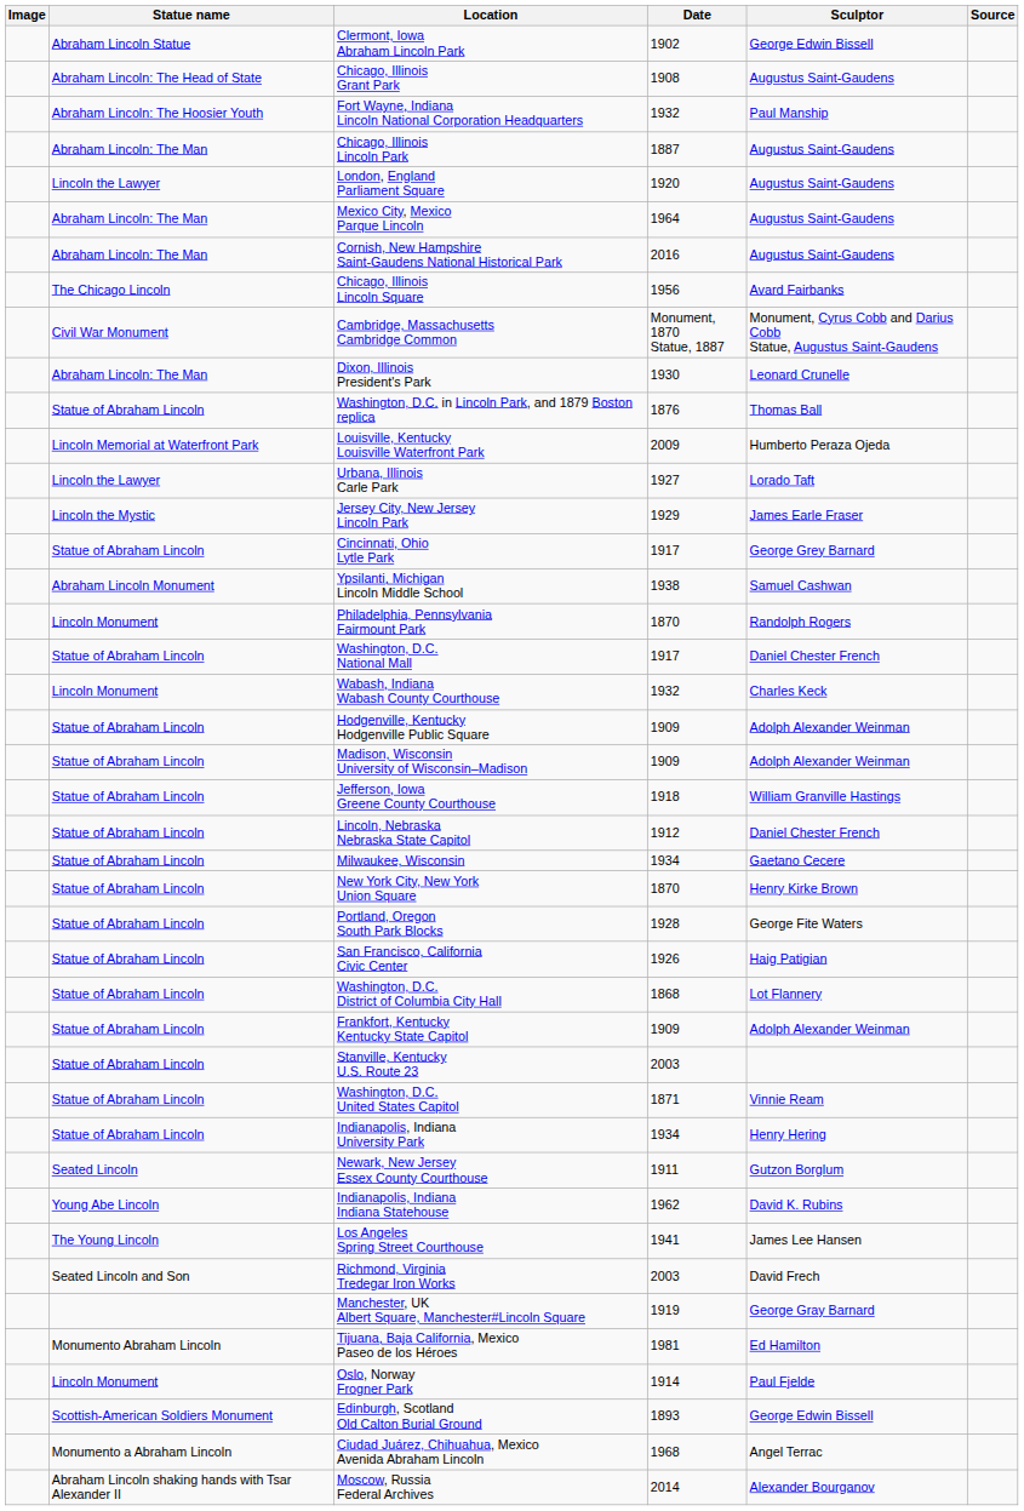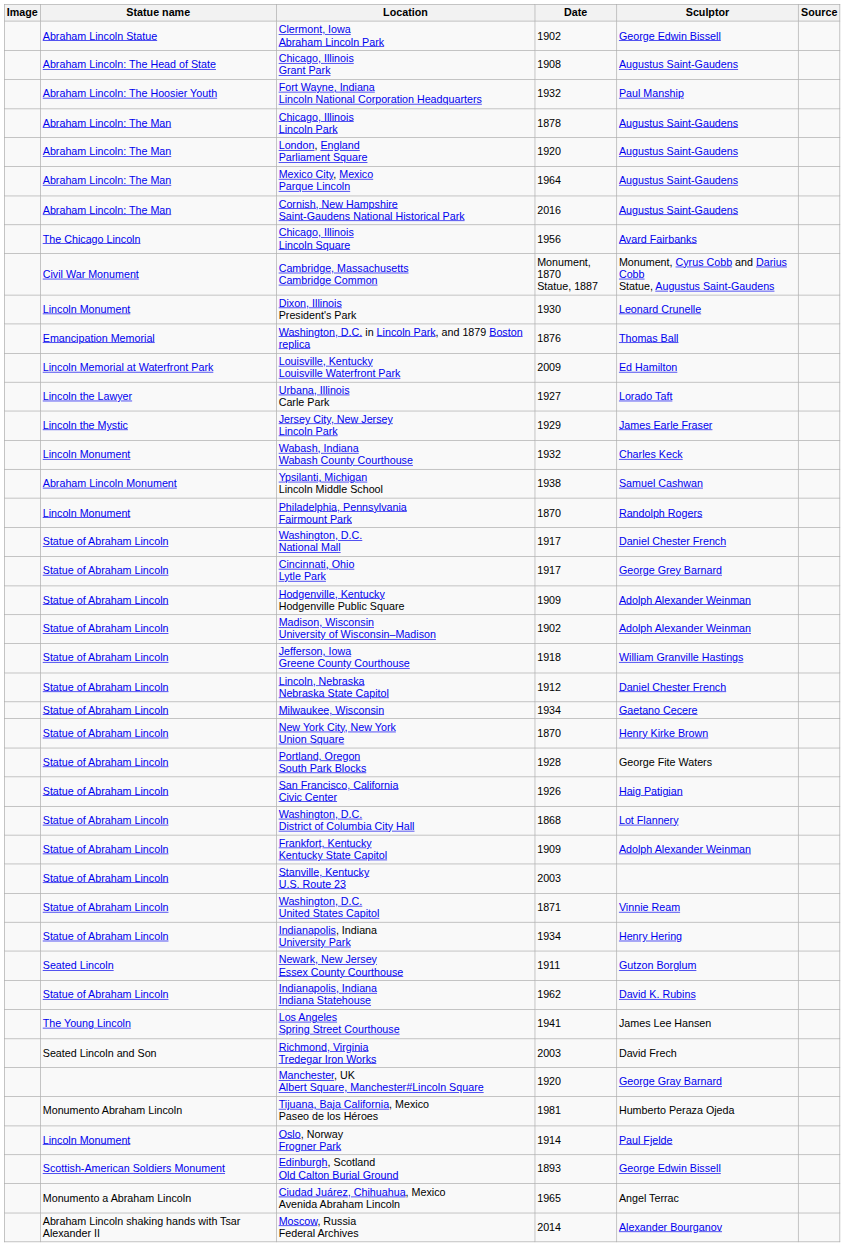 <table class="wikitable sortable">
 <tr>
 <th scope="col" class="unsortable">Image</th>
 <th scope="col">Statue name</th>
 <th scope="col">Location</th>
 <th scope="col">Date</th>
 <th scope="col">Sculptor</th>
 <th scope="col" class="unsortable">Source</th>
 </tr>
 <tr>
 <td></td>
 <td><a href='#'>Abraham Lincoln Statue</a></td>
 <td><a href='#'>Clermont, Iowa</a><br><a href='#'>Abraham Lincoln Park</a></td>
 <td>1902</td>
 <td><a href='#'>George Edwin Bissell</a></td>
 <td></td>
 </tr>
 <tr>
 <td></td>
 <td><a href='#'>Abraham Lincoln: The Head of State</a></td>
 <td><a href='#'>Chicago, Illinois</a><br><a href='#'>Grant Park</a></td>
 <td>1908</td>
 <td><a href='#'>Augustus Saint-Gaudens</a></td>
 <td></td>
 </tr>
 <tr>
 <td></td>
 <td><a href='#'>Abraham Lincoln: The Hoosier Youth</a></td>
 <td><a href='#'>Fort Wayne, Indiana</a><br><a href='#'>Lincoln National Corporation Headquarters</a></td>
 <td>1932</td>
 <td><a href='#'>Paul Manship</a></td>
 <td></td>
 </tr>
 <tr>
 <td></td>
 <td><a href='#'>Abraham Lincoln: The Man</a></td>
 <td><a href='#'>Chicago, Illinois</a><br><a href='#'>Lincoln Park</a></td>
-<td>1887</td>
+<td>1878</td>
 <td><a href='#'>Augustus Saint-Gaudens</a></td>
 <td></td>
 </tr>
 <tr>
 <td></td>
-<td><a href='#'>Lincoln the Lawyer</a></td>
+<td><a href='#'>Abraham Lincoln: The Man</a></td>
 <td><a href='#'>London</a>, <a href='#'>England</a><br><a href='#'>Parliament Square</a></td>
 <td>1920</td>
 <td><a href='#'>Augustus Saint-Gaudens</a></td>
 <td></td>
 </tr>
 <tr>
 <td></td>
 <td><a href='#'>Abraham Lincoln: The Man</a></td>
 <td><a href='#'>Mexico City</a>, <a href='#'>Mexico</a><br><a href='#'>Parque Lincoln</a></td>
 <td>1964</td>
 <td><a href='#'>Augustus Saint-Gaudens</a></td>
 <td></td>
 </tr>
 <tr>
 <td></td>
 <td><a href='#'>Abraham Lincoln: The Man</a></td>
 <td><a href='#'>Cornish, New Hampshire</a><br><a href='#'>Saint-Gaudens National Historical Park</a></td>
 <td>2016</td>
 <td><a href='#'>Augustus Saint-Gaudens</a></td>
 <td></td>
 </tr>
 <tr>
 <td></td>
 <td><a href='#'>The Chicago Lincoln</a></td>
 <td><a href='#'>Chicago, Illinois</a><br><a href='#'>Lincoln Square</a></td>
 <td>1956</td>
 <td><a href='#'>Avard Fairbanks</a></td>
 <td></td>
 </tr>
 <tr>
 <td></td>
 <td><a href='#'>Civil War Monument</a></td>
 <td><a href='#'>Cambridge, Massachusetts</a><br><a href='#'>Cambridge Common</a></td>
 <td>Monument, 1870<br>Statue, 1887</td>
 <td>Monument, <a href='#'>Cyrus Cobb</a> and <a href='#'>Darius Cobb</a><br>Statue, <a href='#'>Augustus Saint-Gaudens</a></td>
 <td></td>
 </tr>
 <tr>
 <td></td>
-<td><a href='#'>Abraham Lincoln: The Man</a></td>
+<td><a href='#'>Lincoln Monument</a></td>
 <td><a href='#'>Dixon, Illinois</a><br>President's Park</td>
 <td>1930</td>
 <td><a href='#'>Leonard Crunelle</a></td>
 <td></td>
 </tr>
 <tr>
 <td></td>
-<td><a href='#'>Statue of Abraham Lincoln</a></td>
+<td><a href='#'>Emancipation Memorial</a></td>
 <td><a href='#'>Washington, D.C.</a> in <a href='#'>Lincoln Park</a>, and 1879 <a href='#'>Boston replica</a></td>
 <td>1876</td>
 <td><a href='#'>Thomas Ball</a></td>
 <td></td>
 </tr>
 <tr>
 <td></td>
 <td><a href='#'>Lincoln Memorial at Waterfront Park</a></td>
 <td><a href='#'>Louisville, Kentucky</a><br><a href='#'>Louisville Waterfront Park</a></td>
 <td>2009</td>
-<td>Humberto Peraza Ojeda</td>
+<td><a href='#'>Ed Hamilton</a></td>
 <td></td>
 </tr>
 <tr>
 <td></td>
 <td><a href='#'>Lincoln the Lawyer</a></td>
 <td><a href='#'>Urbana, Illinois</a><br>Carle Park</td>
 <td>1927</td>
 <td><a href='#'>Lorado Taft</a></td>
 <td></td>
 </tr>
 <tr>
 <td></td>
 <td><a href='#'>Lincoln the Mystic</a></td>
 <td><a href='#'>Jersey City, New Jersey</a><br><a href='#'>Lincoln Park</a></td>
 <td>1929</td>
 <td><a href='#'>James Earle Fraser</a></td>
 <td></td>
 </tr>
 <tr>
 <td></td>
-<td><a href='#'>Statue of Abraham Lincoln</a></td>
-<td><a href='#'>Cincinnati, Ohio</a><br><a href='#'>Lytle Park</a></td>
-<td>1917</td>
-<td><a href='#'>George Grey Barnard</a></td>
+<td><a href='#'>Lincoln Monument</a></td>
+<td><a href='#'>Wabash, Indiana</a><br><a href='#'>Wabash County Courthouse</a></td>
+<td>1932</td>
+<td><a href='#'>Charles Keck</a></td>
 <td></td>
 </tr>
 <tr>
 <td></td>
 <td><a href='#'>Abraham Lincoln Monument</a></td>
 <td><a href='#'>Ypsilanti, Michigan</a><br>Lincoln Middle School</td>
 <td>1938</td>
 <td><a href='#'>Samuel Cashwan</a></td>
 <td></td>
 </tr>
 <tr>
 <td></td>
 <td><a href='#'>Lincoln Monument</a></td>
 <td><a href='#'>Philadelphia, Pennsylvania</a><br><a href='#'>Fairmount Park</a></td>
 <td>1870</td>
 <td><a href='#'>Randolph Rogers</a></td>
 <td></td>
 </tr>
 <tr>
 <td></td>
 <td><a href='#'>Statue of Abraham Lincoln</a></td>
 <td><a href='#'>Washington, D.C.</a><br><a href='#'>National Mall</a></td>
 <td>1917</td>
 <td><a href='#'>Daniel Chester French</a></td>
 <td></td>
 </tr>
 <tr>
 <td></td>
-<td><a href='#'>Lincoln Monument</a></td>
-<td><a href='#'>Wabash, Indiana</a><br><a href='#'>Wabash County Courthouse</a></td>
-<td>1932</td>
-<td><a href='#'>Charles Keck</a></td>
+<td><a href='#'>Statue of Abraham Lincoln</a></td>
+<td><a href='#'>Cincinnati, Ohio</a><br><a href='#'>Lytle Park</a></td>
+<td>1917</td>
+<td><a href='#'>George Grey Barnard</a></td>
 <td></td>
 </tr>
 <tr>
 <td></td>
 <td><a href='#'>Statue of Abraham Lincoln</a></td>
 <td><a href='#'>Hodgenville, Kentucky</a><br>Hodgenville Public Square</td>
 <td>1909</td>
 <td><a href='#'>Adolph Alexander Weinman</a></td>
 <td></td>
 </tr>
 <tr>
 <td></td>
 <td><a href='#'>Statue of Abraham Lincoln</a></td>
 <td><a href='#'>Madison, Wisconsin</a><br><a href='#'>University of Wisconsin–Madison</a></td>
-<td>1909</td>
+<td>1902</td>
 <td><a href='#'>Adolph Alexander Weinman</a></td>
 <td></td>
 </tr>
 <tr>
 <td></td>
 <td><a href='#'>Statue of Abraham Lincoln</a></td>
 <td><a href='#'>Jefferson, Iowa</a><br><a href='#'>Greene County Courthouse</a></td>
 <td>1918</td>
 <td><a href='#'>William Granville Hastings</a></td>
 <td></td>
 </tr>
 <tr>
 <td></td>
 <td><a href='#'>Statue of Abraham Lincoln</a></td>
 <td><a href='#'>Lincoln, Nebraska</a><br><a href='#'>Nebraska State Capitol</a></td>
 <td>1912</td>
 <td><a href='#'>Daniel Chester French</a></td>
 <td></td>
 </tr>
 <tr>
 <td></td>
 <td><a href='#'>Statue of Abraham Lincoln</a></td>
 <td><a href='#'>Milwaukee, Wisconsin</a></td>
 <td>1934</td>
 <td><a href='#'>Gaetano Cecere</a></td>
 <td></td>
 </tr>
 <tr>
 <td></td>
 <td><a href='#'>Statue of Abraham Lincoln</a></td>
 <td><a href='#'>New York City, New York</a><br><a href='#'>Union Square</a></td>
 <td>1870</td>
 <td><a href='#'>Henry Kirke Brown</a></td>
 <td></td>
 </tr>
 <tr>
 <td></td>
 <td><a href='#'>Statue of Abraham Lincoln</a></td>
 <td><a href='#'>Portland, Oregon</a><br><a href='#'>South Park Blocks</a></td>
 <td>1928</td>
 <td>George Fite Waters</td>
 <td></td>
 </tr>
 <tr>
 <td></td>
 <td><a href='#'>Statue of Abraham Lincoln</a></td>
 <td><a href='#'>San Francisco, California</a><br><a href='#'>Civic Center</a></td>
 <td>1926</td>
 <td><a href='#'>Haig Patigian</a></td>
 <td></td>
 </tr>
 <tr>
 <td></td>
 <td><a href='#'>Statue of Abraham Lincoln</a></td>
 <td><a href='#'>Washington, D.C.</a><br><a href='#'>District of Columbia City Hall</a></td>
 <td>1868</td>
 <td><a href='#'>Lot Flannery</a></td>
 <td></td>
 </tr>
 <tr>
 <td></td>
 <td><a href='#'>Statue of Abraham Lincoln</a></td>
 <td><a href='#'>Frankfort, Kentucky</a><br><a href='#'>Kentucky State Capitol</a></td>
 <td>1909</td>
 <td><a href='#'>Adolph Alexander Weinman</a></td>
 <td></td>
 </tr>
 <tr>
 <td></td>
 <td><a href='#'>Statue of Abraham Lincoln</a></td>
 <td><a href='#'>Stanville, Kentucky</a><br><a href='#'>U.S. Route 23</a></td>
 <td>2003</td>
 <td></td>
 <td></td>
 </tr>
 <tr>
 <td></td>
 <td><a href='#'>Statue of Abraham Lincoln</a></td>
 <td><a href='#'>Washington, D.C.</a><br><a href='#'>United States Capitol</a></td>
 <td>1871</td>
 <td><a href='#'>Vinnie Ream</a></td>
 <td></td>
 </tr>
 <tr>
 <td></td>
 <td><a href='#'>Statue of Abraham Lincoln</a></td>
 <td><a href='#'>Indianapolis</a>, Indiana<br><a href='#'>University Park</a></td>
 <td>1934</td>
 <td><a href='#'>Henry Hering</a></td>
 <td></td>
 </tr>
 <tr>
 <td></td>
 <td><a href='#'>Seated Lincoln</a></td>
 <td><a href='#'>Newark, New Jersey</a><br><a href='#'>Essex County Courthouse</a></td>
 <td>1911</td>
 <td><a href='#'>Gutzon Borglum</a></td>
 <td></td>
 </tr>
 <tr>
 <td></td>
-<td><a href='#'>Young Abe Lincoln</a></td>
+<td><a href='#'>Statue of Abraham Lincoln</a></td>
 <td><a href='#'>Indianapolis, Indiana</a><br><a href='#'>Indiana Statehouse</a></td>
 <td>1962</td>
 <td><a href='#'>David K. Rubins</a></td>
 <td></td>
 </tr>
 <tr>
 <td></td>
 <td><a href='#'>The Young Lincoln</a></td>
 <td><a href='#'>Los Angeles</a><br><a href='#'>Spring Street Courthouse</a></td>
 <td>1941</td>
 <td>James Lee Hansen</td>
 <td></td>
 </tr>
 <tr>
 <td></td>
 <td>Seated Lincoln and Son</td>
 <td><a href='#'>Richmond, Virginia</a><br><a href='#'>Tredegar Iron Works</a></td>
 <td>2003</td>
 <td>David Frech</td>
 <td></td>
 </tr>
 <tr>
 <td></td>
 <td></td>
 <td><a href='#'>Manchester</a>, UK<br><a href='#'>Albert Square, Manchester#Lincoln Square</a></td>
-<td>1919</td>
+<td>1920</td>
 <td><a href='#'>George Gray Barnard</a></td>
 <td></td>
 </tr>
 <tr>
 <td></td>
 <td>Monumento Abraham Lincoln</td>
 <td><a href='#'>Tijuana, Baja California</a>, Mexico<br>Paseo de los Héroes</td>
 <td>1981</td>
-<td><a href='#'>Ed Hamilton</a></td>
+<td>Humberto Peraza Ojeda</td>
 <td></td>
 </tr>
 <tr>
 <td></td>
 <td><a href='#'>Lincoln Monument</a></td>
 <td><a href='#'>Oslo</a>, Norway<br><a href='#'>Frogner Park</a></td>
 <td>1914</td>
 <td><a href='#'>Paul Fjelde</a></td>
 <td></td>
 </tr>
 <tr>
 <td></td>
 <td><a href='#'>Scottish-American Soldiers Monument</a></td>
 <td><a href='#'>Edinburgh</a>, Scotland<br><a href='#'>Old Calton Burial Ground</a></td>
 <td>1893</td>
 <td><a href='#'>George Edwin Bissell</a></td>
 <td></td>
 </tr>
 <tr>
 <td></td>
 <td>Monumento a Abraham Lincoln</td>
 <td><a href='#'>Ciudad Juárez, Chihuahua</a>, Mexico<br>Avenida Abraham Lincoln</td>
-<td>1968</td>
+<td>1965</td>
 <td>Angel Terrac</td>
 <td></td>
 </tr>
 <tr>
 <td></td>
 <td>Abraham Lincoln shaking hands with Tsar Alexander II</td>
 <td><a href='#'>Moscow</a>, Russia<br>Federal Archives</td>
 <td>2014</td>
 <td><a href='#'>Alexander Bourganov</a></td>
 <td></td>
 </tr>
 </table>
